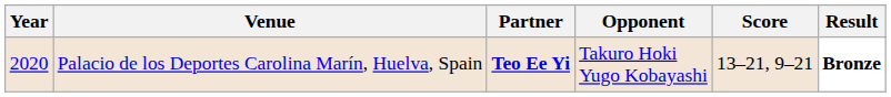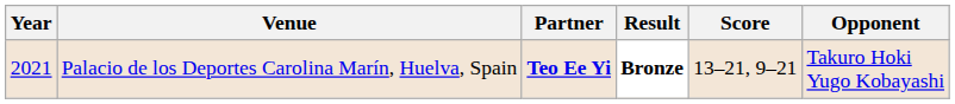 <table class="sortable wikitable" style="font-size: 90%;">
 <tr>
 <th>Year</th>
 <th>Venue</th>
 <th>Partner</th>
+<th>Result</th>
+<th>Score</th>
 <th>Opponent</th>
-<th>Score</th>
-<th>Result</th>
 </tr>
 <tr style="background:#F3E6D7">
-<td align="center"><a href='#'>2020</a></td>
+<td align="center"><a href='#'>2021</a></td>
 <td align="left"><a href='#'>Palacio de los Deportes Carolina Marín</a>, <a href='#'>Huelva</a>, Spain</td>
 <td align="left"><strong> <a href='#'>Teo Ee Yi</a></strong></td>
+<td style="text-align:left; background:white"> <strong>Bronze</strong></td>
+<td align="left">13–21, 9–21</td>
 <td align="left"> <a href='#'>Takuro Hoki</a><br> <a href='#'>Yugo Kobayashi</a></td>
-<td align="left">13–21, 9–21</td>
-<td style="text-align:left; background:white"> <strong>Bronze</strong></td>
 </tr>
 </table>
